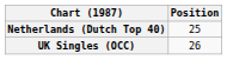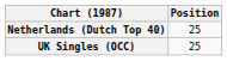 <table class="wikitable plainrowheaders" style="text-align:center">
 <tr>
 <th scope="col">Chart (1987)</th>
 <th scope="col">Position</th>
 </tr>
 <tr>
 <th scope="row">Netherlands (Dutch Top 40)</th>
 <td>25</td>
 </tr>
 <tr>
 <th scope="row">UK Singles (OCC)</th>
-<td>26</td>
+<td>25</td>
 </tr>
 </table>
